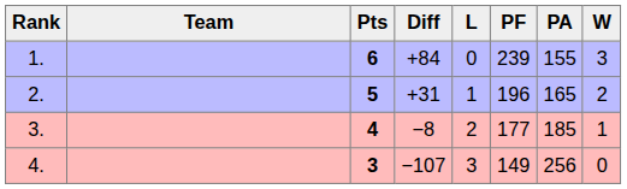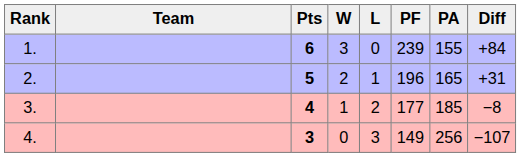 <table style=border-collapse:collapse border=1 cellspacing=0 cellpadding=5>
 <tr align=center bgcolor=#efefef>
 <th width=20>Rank</th>
 <th width=220>Team</th>
 <th width=20>Pts</th>
-<th width=20>Diff</th>
+<th width=20>W</th>
 <th width=20>L</th>
 <th width=20>PF</th>
 <th width=20>PA</th>
-<th width=20>W</th>
+<th width=20>Diff</th>
 </tr>
 <tr align=center bgcolor="#BBBBFF">
 <td>1.</td>
 <td align=left></td>
 <td><strong>6</strong></td>
-<td>+84</td>
+<td>3</td>
 <td>0</td>
 <td>239</td>
 <td>155</td>
-<td>3</td>
+<td>+84</td>
 </tr>
 <tr align=center bgcolor="#BBBBFF">
 <td>2.</td>
 <td align=left></td>
 <td><strong>5</strong></td>
-<td>+31</td>
+<td>2</td>
 <td>1</td>
 <td>196</td>
 <td>165</td>
-<td>2</td>
+<td>+31</td>
 </tr>
 <tr align=center bgcolor="#ffbbbb">
 <td>3.</td>
 <td align=left></td>
 <td><strong>4</strong></td>
-<td>−8</td>
+<td>1</td>
 <td>2</td>
 <td>177</td>
 <td>185</td>
-<td>1</td>
+<td>−8</td>
 </tr>
 <tr align=center bgcolor="#ffbbbb">
 <td>4.</td>
 <td align=left></td>
 <td><strong>3</strong></td>
-<td>−107</td>
+<td>0</td>
 <td>3</td>
 <td>149</td>
 <td>256</td>
-<td>0</td>
+<td>−107</td>
 </tr>
 </table>
